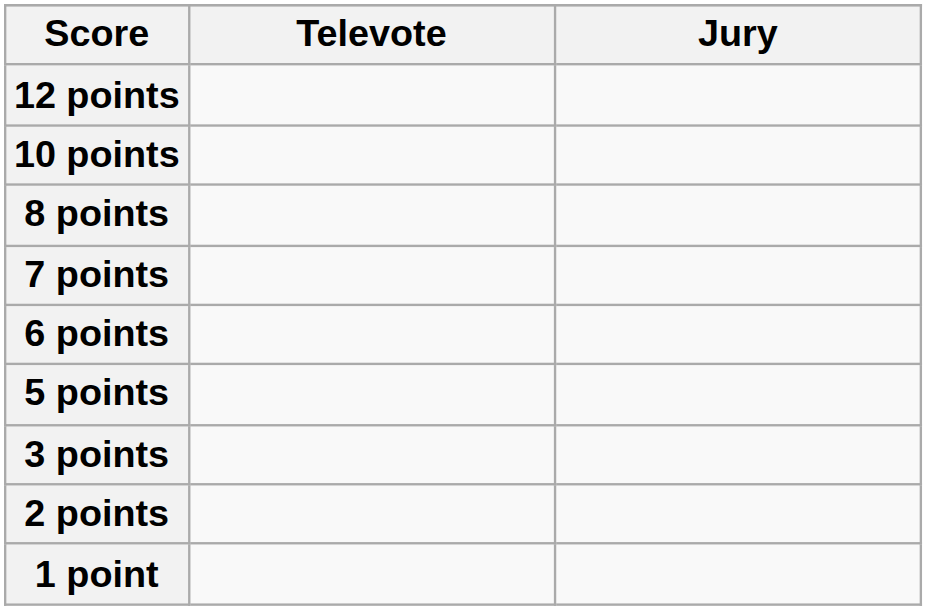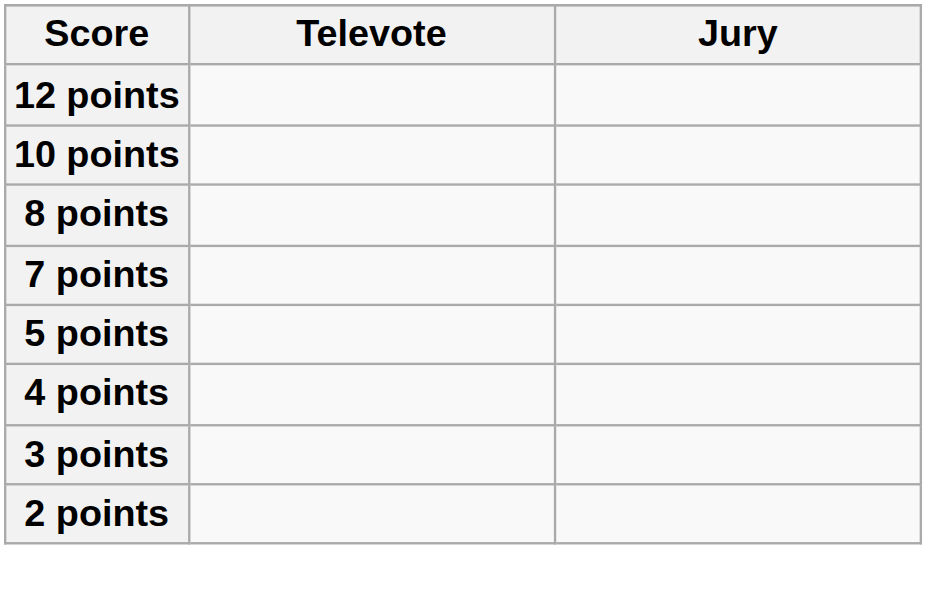 <table class="wikitable">
 <tr>
 </tr>
 <tr>
 <th scope="col" width="20%">Score</th>
 <th scope="col" width="40%">Televote</th>
 <th scope="col" width="40%">Jury</th>
 </tr>
 <tr>
 <th scope="row">12 points</th>
 <td></td>
 <td></td>
 </tr>
 <tr>
 <th scope="row">10 points</th>
 <td></td>
 <td></td>
 </tr>
 <tr>
 <th scope="row">8 points</th>
 <td></td>
 <td></td>
 </tr>
 <tr>
 <th scope="row">7 points</th>
 <td></td>
 <td></td>
 </tr>
 <tr>
-<th scope="row">6 points</th>
+<th scope="row">5 points</th>
 <td {{ubl></td>
 <td></td>
 </tr>
 <tr>
-<th scope="row">5 points</th>
+<th scope="row">4 points</th>
 <td {{ubl></td>
 <td></td>
 </tr>
 <tr>
 <th scope="row">3 points</th>
 <td></td>
 <td></td>
 </tr>
 <tr>
 <th scope="row">2 points</th>
 <td></td>
 <td></td>
 </tr>
-<tr>
-<th scope="row">1 point</th>
-<td></td>
-<td></td>
-</tr>
 </table>
